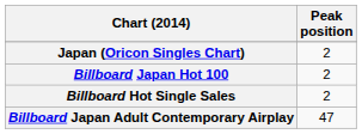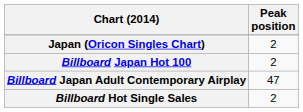 <table class="wikitable sortable plainrowheaders" style="text-align:center;">
 <tr>
 <th scope="col">Chart (2014)</th>
 <th scope="col">Peak<br>position</th>
 </tr>
 <tr>
 </tr>
 <tr>
 <th scope="row">Japan (<a href='#'>Oricon Singles Chart</a>)</th>
 <td>2</td>
 </tr>
 <tr>
 <th scope="row"><em><a href='#'>Billboard</a></em> <a href='#'>Japan Hot 100</a></th>
 <td>2</td>
 </tr>
 <tr>
+<th scope="row"><em><a href='#'>Billboard</a></em> Japan Adult Contemporary Airplay</th>
+<td>47</td>
+</tr>
+<tr>
 <th scope="row"><em>Billboard</em> Hot Single Sales</th>
 <td>2</td>
 </tr>
-<tr>
-<th scope="row"><em><a href='#'>Billboard</a></em> Japan Adult Contemporary Airplay</th>
-<td>47</td>
-</tr>
 </table>
